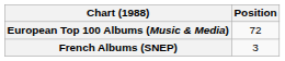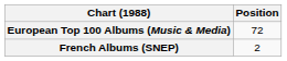 <table class="wikitable sortable plainrowheaders" style="text-align:center">
 <tr>
 <th scope="col">Chart (1988)</th>
 <th scope="col">Position</th>
 </tr>
 <tr>
 <th scope="row">European Top 100 Albums (<em>Music & Media</em>)</th>
 <td>72</td>
 </tr>
 <tr>
 <th scope="row">French Albums (SNEP)</th>
-<td>3</td>
+<td>2</td>
 </tr>
 </table>
